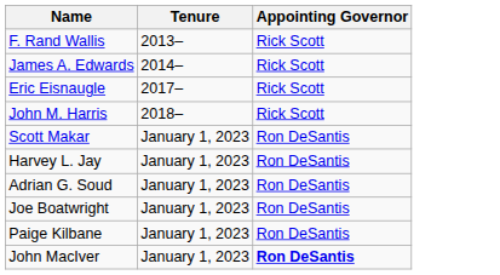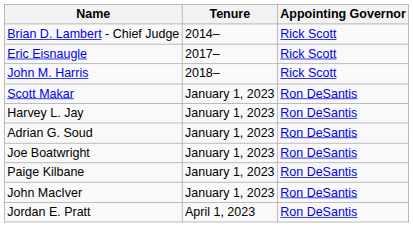 <table class="wikitable sortable">
 <tr>
 <th>Name</th>
 <th>Tenure</th>
 <th>Appointing Governor</th>
 </tr>
 <tr>
-<td><a href='#'>F. Rand Wallis</a></td>
-<td>2013–</td>
-<td><a href='#'>Rick Scott</a></td>
-</tr>
-<tr>
-<td><a href='#'>James A. Edwards</a></td>
+<td><a href='#'>Brian D. Lambert</a> - Chief Judge</td>
 <td>2014–</td>
 <td><a href='#'>Rick Scott</a></td>
 </tr>
 <tr>
 <td><a href='#'>Eric Eisnaugle</a></td>
 <td>2017–</td>
 <td><a href='#'>Rick Scott</a></td>
 </tr>
 <tr>
 <td><a href='#'>John M. Harris</a></td>
 <td>2018–</td>
 <td><a href='#'>Rick Scott</a></td>
 </tr>
 <tr>
 <td><a href='#'>Scott Makar</a></td>
 <td>January 1, 2023</td>
 <td><a href='#'>Ron DeSantis</a></td>
 </tr>
 <tr>
 <td>Harvey L. Jay</td>
 <td>January 1, 2023</td>
 <td><a href='#'>Ron DeSantis</a></td>
 </tr>
 <tr>
 <td>Adrian G. Soud</td>
 <td>January 1, 2023</td>
 <td><a href='#'>Ron DeSantis</a></td>
 </tr>
 <tr>
 <td>Joe Boatwright</td>
 <td>January 1, 2023</td>
 <td><a href='#'>Ron DeSantis</a></td>
 </tr>
 <tr>
 <td>Paige Kilbane</td>
 <td>January 1, 2023</td>
 <td><a href='#'>Ron DeSantis</a></td>
 </tr>
 <tr>
 <td>John MacIver</td>
 <td>January 1, 2023</td>
-<td><strong><a href='#'>Ron DeSantis</a></strong></td>
+<td><a href='#'>Ron DeSantis</a></td>
+</tr>
+<tr>
+<td>Jordan E. Pratt</td>
+<td>April 1, 2023</td>
+<td><a href='#'>Ron DeSantis</a></td>
 </tr>
 </table>
